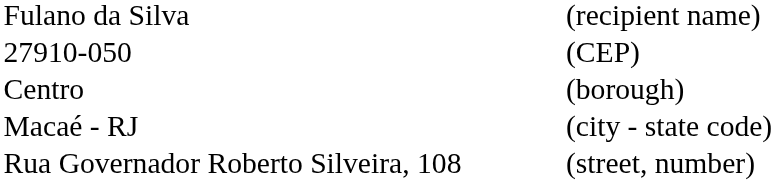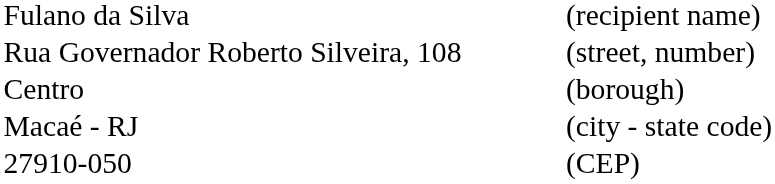 <table style="line-height:100%">
 <tr>
 <td width=300px>Fulano da Silva</td>
 <td>(recipient name)</td>
 </tr>
 <tr>
-<td>27910-050</td>
-<td>(CEP)</td>
+<td>Rua Governador Roberto Silveira, 108</td>
+<td>(street, number)</td>
 </tr>
 <tr>
 <td>Centro</td>
 <td>(borough)</td>
 </tr>
 <tr>
 <td>Macaé - RJ</td>
 <td>(city - state code)</td>
 </tr>
 <tr>
-<td>Rua Governador Roberto Silveira, 108</td>
-<td>(street, number)</td>
+<td>27910-050</td>
+<td>(CEP)</td>
 </tr>
 </table>
